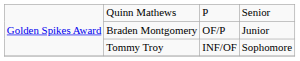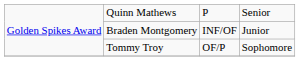 <table class="wikitable">
 <tr>
 <td rowspan="3"><a href='#'>Golden Spikes Award</a></td>
 <td>Quinn Mathews</td>
 <td>P</td>
 <td>Senior</td>
 </tr>
 <tr>
 <td>Braden Montgomery</td>
-<td>OF/P</td>
+<td>INF/OF</td>
 <td>Junior</td>
 </tr>
 <tr>
 <td>Tommy Troy</td>
-<td>INF/OF</td>
+<td>OF/P</td>
 <td>Sophomore</td>
 </tr>
 <tr>
 </tr>
 </table>
